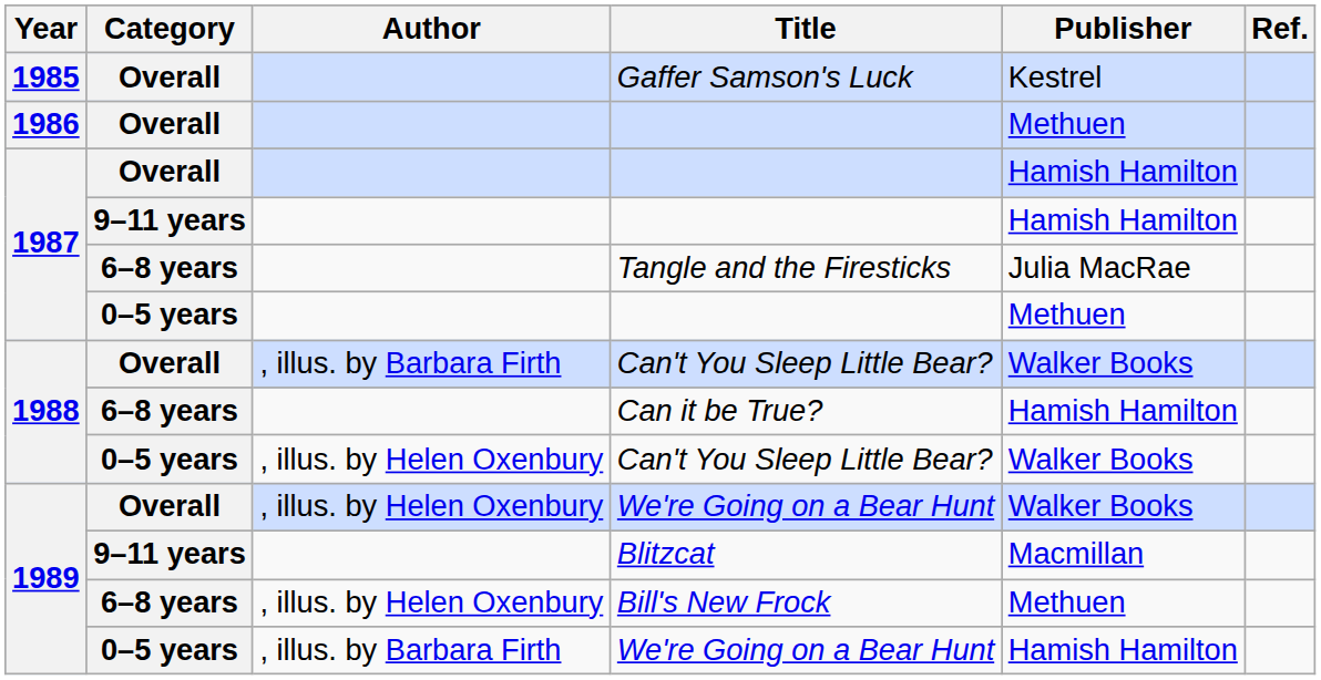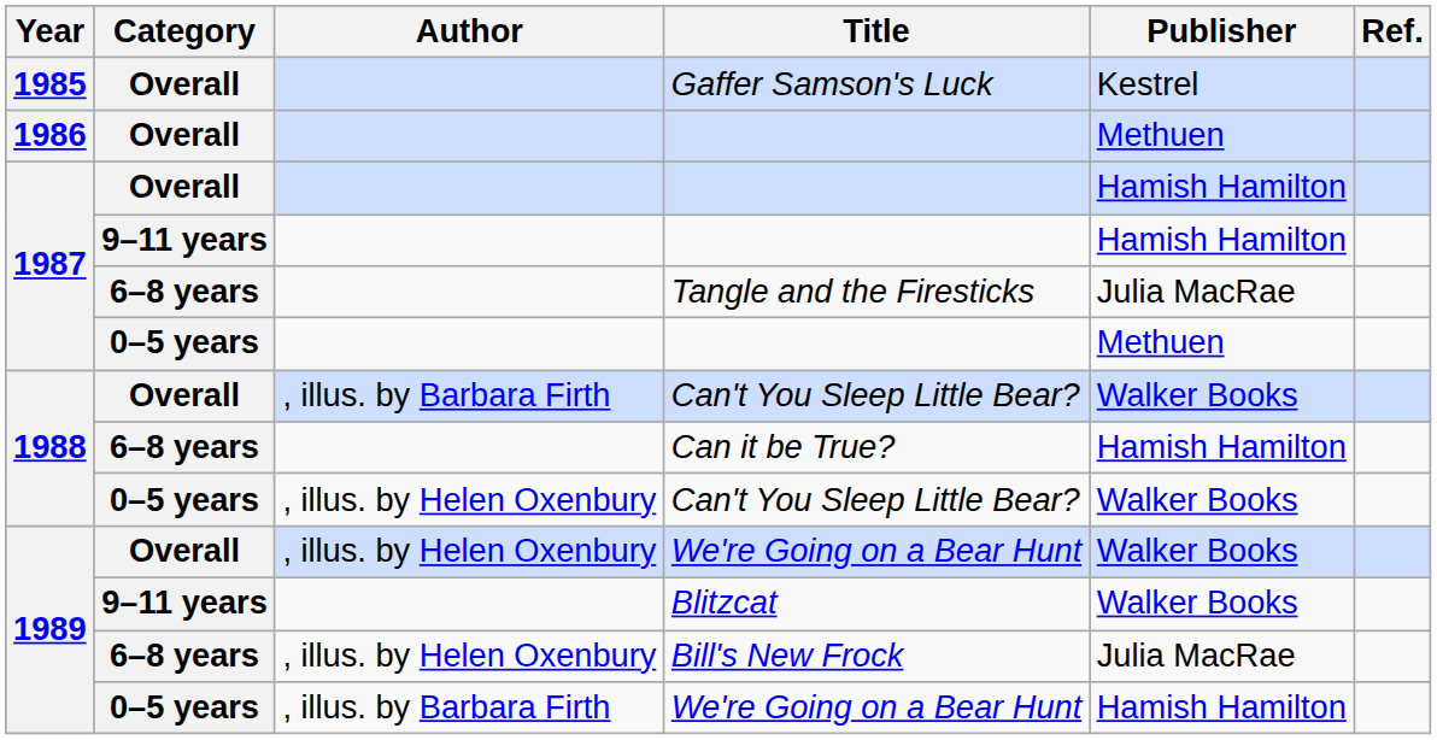 <table class="wikitable sortable mw-collapsible">
 <tr>
 <th>Year</th>
 <th>Category</th>
 <th>Author</th>
 <th>Title</th>
 <th>Publisher</th>
 <th>Ref.</th>
 </tr>
 <tr style=background:#cddeff>
 <th><a href='#'>1985</a></th>
 <th>Overall</th>
 <td></td>
 <td><em>Gaffer Samson's Luck</em></td>
 <td>Kestrel</td>
 <td></td>
 </tr>
 <tr style=background:#cddeff>
 <th><a href='#'>1986</a></th>
 <th>Overall</th>
 <td></td>
 <td><em></em></td>
 <td><a href='#'>Methuen</a></td>
 <td></td>
 </tr>
 <tr style=background:#cddeff>
 <th rowspan="4"><a href='#'>1987</a></th>
 <th>Overall</th>
 <td></td>
 <td><em></em></td>
 <td><a href='#'>Hamish Hamilton</a></td>
 <td></td>
 </tr>
 <tr>
 <th>9–11 years</th>
 <td></td>
 <td><em></em></td>
 <td><a href='#'>Hamish Hamilton</a></td>
 <td></td>
 </tr>
 <tr>
 <th>6–8 years</th>
 <td></td>
 <td><em>Tangle and the Firesticks</em></td>
 <td>Julia MacRae</td>
 <td></td>
 </tr>
 <tr>
 <th>0–5 years</th>
 <td></td>
 <td><em></em></td>
 <td><a href='#'>Methuen</a></td>
 <td></td>
 </tr>
 <tr style=background:#cddeff>
 <th rowspan="3"><a href='#'>1988</a></th>
 <th>Overall</th>
 <td>, illus. by <a href='#'>Barbara Firth</a></td>
 <td><em>Can't You Sleep Little Bear?</em></td>
 <td><a href='#'>Walker Books</a></td>
 <td></td>
 </tr>
 <tr>
 <th>6–8 years</th>
 <td></td>
 <td><em>Can it be True?</em></td>
 <td><a href='#'>Hamish Hamilton</a></td>
 <td></td>
 </tr>
 <tr>
 <th>0–5 years</th>
 <td>, illus. by <a href='#'>Helen Oxenbury</a></td>
 <td><em>Can't You Sleep Little Bear?</em></td>
 <td><a href='#'>Walker Books</a></td>
 <td></td>
 </tr>
 <tr style=background:#cddeff>
 <th rowspan="4"><a href='#'>1989</a></th>
 <th>Overall</th>
 <td>, illus. by <a href='#'>Helen Oxenbury</a></td>
 <td><em><a href='#'>We're Going on a Bear Hunt</a></em></td>
 <td><a href='#'>Walker Books</a></td>
 <td></td>
 </tr>
 <tr>
 <th>9–11 years</th>
 <td></td>
 <td><em><a href='#'>Blitzcat</a></em></td>
-<td><a href='#'>Macmillan</a></td>
+<td><a href='#'>Walker Books</a></td>
 <td></td>
 </tr>
 <tr>
 <th>6–8 years</th>
 <td>, illus. by <a href='#'>Helen Oxenbury</a></td>
 <td><em><a href='#'>Bill's New Frock</a></em></td>
-<td><a href='#'>Methuen</a></td>
+<td>Julia MacRae</td>
 <td></td>
 </tr>
 <tr>
 <th>0–5 years</th>
 <td>, illus. by <a href='#'>Barbara Firth</a></td>
 <td><em><a href='#'>We're Going on a Bear Hunt</a></em></td>
 <td><a href='#'>Hamish Hamilton</a></td>
 <td></td>
 </tr>
 </table>
